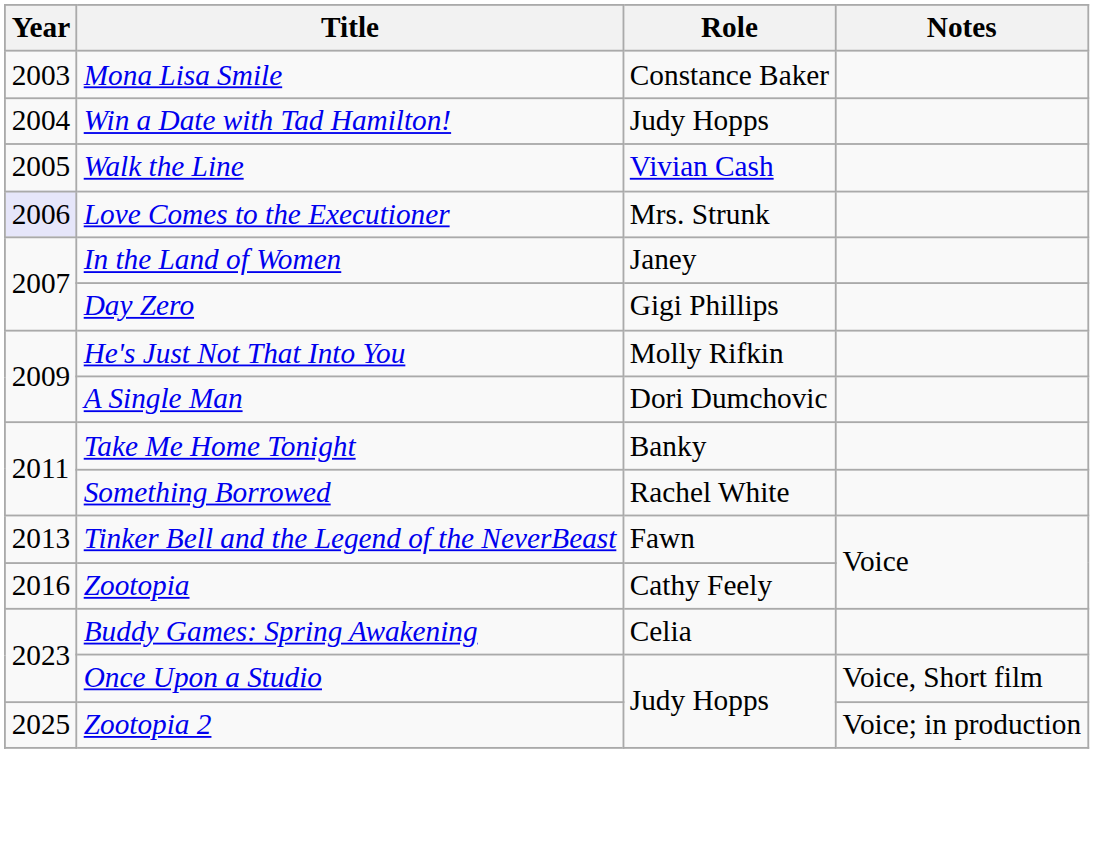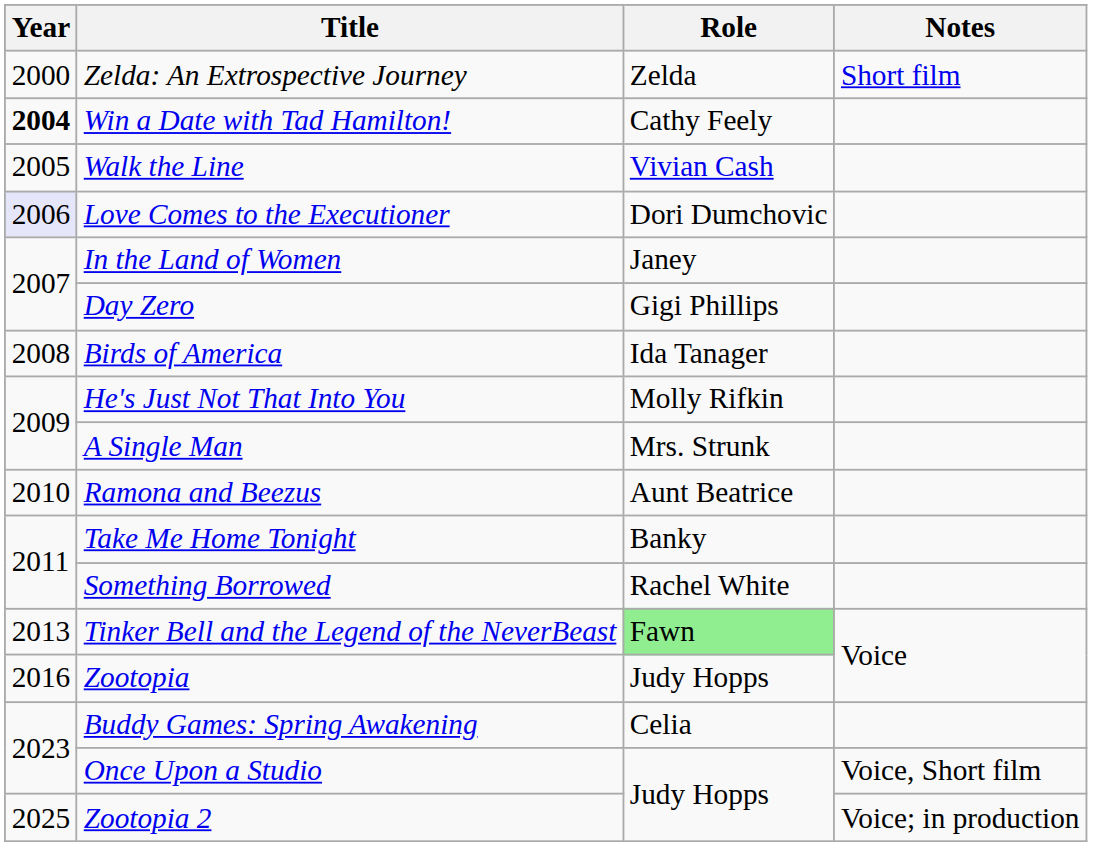 <table class="wikitable sortable">
 <tr>
 <th>Year</th>
 <th>Title</th>
 <th>Role</th>
 <th>Notes</th>
 </tr>
 <tr>
-<td>2003</td>
-<td><em><a href='#'>Mona Lisa Smile</a></em></td>
-<td>Constance Baker</td>
-<td></td>
+<td>2000</td>
+<td><em>Zelda: An Extrospective Journey</em></td>
+<td>Zelda</td>
+<td><a href='#'>Short film</a></td>
 </tr>
 <tr>
-<td>2004</td>
+<td><strong>2004</strong></td>
 <td><em><a href='#'>Win a Date with Tad Hamilton!</a></em></td>
-<td>Judy Hopps</td>
+<td>Cathy Feely</td>
 <td></td>
 </tr>
 <tr>
 <td>2005</td>
 <td><em><a href='#'>Walk the Line</a></em></td>
 <td><a href='#'>Vivian Cash</a></td>
 <td></td>
 </tr>
 <tr>
 <td style="background: lavender;">2006</td>
 <td><em><a href='#'>Love Comes to the Executioner</a></em></td>
-<td>Mrs. Strunk</td>
+<td>Dori Dumchovic</td>
 <td></td>
 </tr>
 <tr>
 <td rowspan=2>2007</td>
 <td><em><a href='#'>In the Land of Women</a></em></td>
 <td>Janey</td>
 <td></td>
 </tr>
 <tr>
 <td><em><a href='#'>Day Zero</a></em></td>
 <td>Gigi Phillips</td>
 <td></td>
 </tr>
 <tr>
+<td>2008</td>
+<td><em><a href='#'>Birds of America</a></em></td>
+<td>Ida Tanager</td>
+<td></td>
+</tr>
+<tr>
 <td rowspan=2>2009</td>
 <td><em><a href='#'>He's Just Not That Into You</a></em></td>
 <td>Molly Rifkin</td>
 <td></td>
 </tr>
 <tr>
 <td><em><a href='#'>A Single Man</a></em></td>
-<td>Dori Dumchovic</td>
+<td>Mrs. Strunk</td>
+<td></td>
+</tr>
+<tr>
+<td>2010</td>
+<td><em><a href='#'>Ramona and Beezus</a></em></td>
+<td>Aunt Beatrice</td>
 <td></td>
 </tr>
 <tr>
 <td rowspan=2>2011</td>
 <td><em><a href='#'>Take Me Home Tonight</a></em></td>
 <td>Banky</td>
 <td></td>
 </tr>
 <tr>
 <td><em><a href='#'>Something Borrowed</a></em></td>
 <td>Rachel White</td>
 <td></td>
 </tr>
 <tr>
 <td>2013</td>
 <td><em><a href='#'>Tinker Bell and the Legend of the NeverBeast</a></em></td>
-<td>Fawn</td>
+<td style="background: lightgreen;">Fawn</td>
 <td rowspan=2>Voice</td>
 </tr>
 <tr>
 <td>2016</td>
 <td><em><a href='#'>Zootopia</a></em></td>
-<td>Cathy Feely</td>
+<td>Judy Hopps</td>
 </tr>
 <tr>
 <td rowspan=2>2023</td>
 <td><em><a href='#'>Buddy Games: Spring Awakening</a></em></td>
 <td>Celia</td>
 <td></td>
 </tr>
 <tr>
 <td><em><a href='#'>Once Upon a Studio</a></em></td>
 <td rowspan=2>Judy Hopps</td>
 <td>Voice, Short film</td>
 </tr>
 <tr>
 <td>2025</td>
 <td><em><a href='#'>Zootopia 2</a></em></td>
 <td>Voice; in production</td>
 </tr>
 </table>
